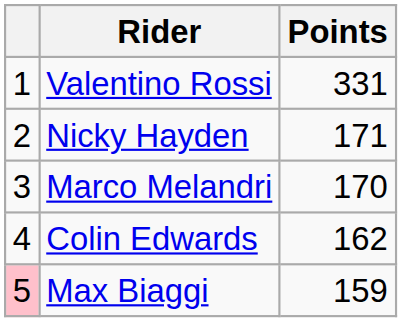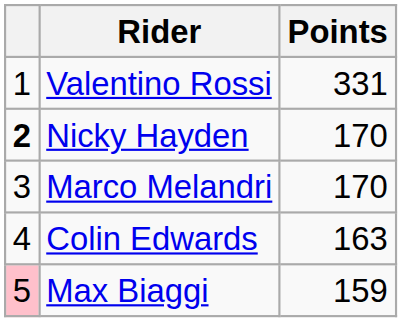 <table class="wikitable" style="font-size: 95%;">
 <tr>
 <th></th>
 <th>Rider</th>
 <th>Points</th>
 </tr>
 <tr>
 <td align=center>1</td>
 <td> <a href='#'>Valentino Rossi</a></td>
 <td align=right>331</td>
 </tr>
 <tr>
-<td align=center>2</td>
+<td align=center><strong>2</strong></td>
 <td> <a href='#'>Nicky Hayden</a></td>
-<td align=right>171</td>
+<td align=right>170</td>
 </tr>
 <tr>
 <td align=center>3</td>
 <td> <a href='#'>Marco Melandri</a></td>
 <td align=right>170</td>
 </tr>
 <tr>
 <td align=center>4</td>
 <td> <a href='#'>Colin Edwards</a></td>
-<td align=right>162</td>
+<td align=right>163</td>
 </tr>
 <tr>
 <td align=center style="background: pink;">5</td>
 <td> <a href='#'>Max Biaggi</a></td>
 <td align=right>159</td>
 </tr>
 </table>
